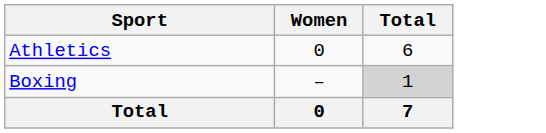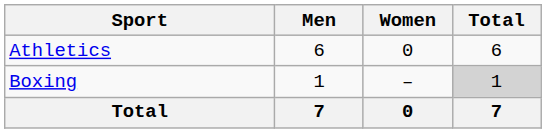 <table class="wikitable sortable" style="text-align:center;">
 <tr>
 <th width=180>Sport</th>
+<th width=55>Men</th>
 <th width=55>Women</th>
 <th width=55>Total</th>
 </tr>
 <tr>
 <td align=left><a href='#'>Athletics</a></td>
+<td>6</td>
 <td>0</td>
 <td>6</td>
 </tr>
 <tr>
 <td align=left><a href='#'>Boxing</a></td>
+<td>1</td>
 <td>–</td>
 <td style="background: lightgrey;">1</td>
 </tr>
 <tr>
 <th>Total</th>
+<th>7</th>
 <th>0</th>
 <th>7</th>
 </tr>
 </table>
